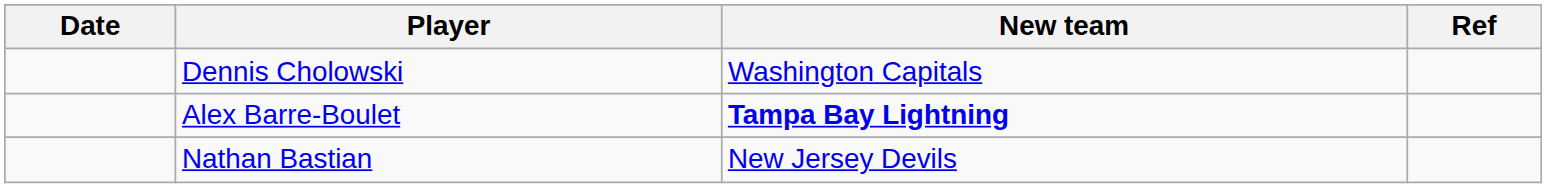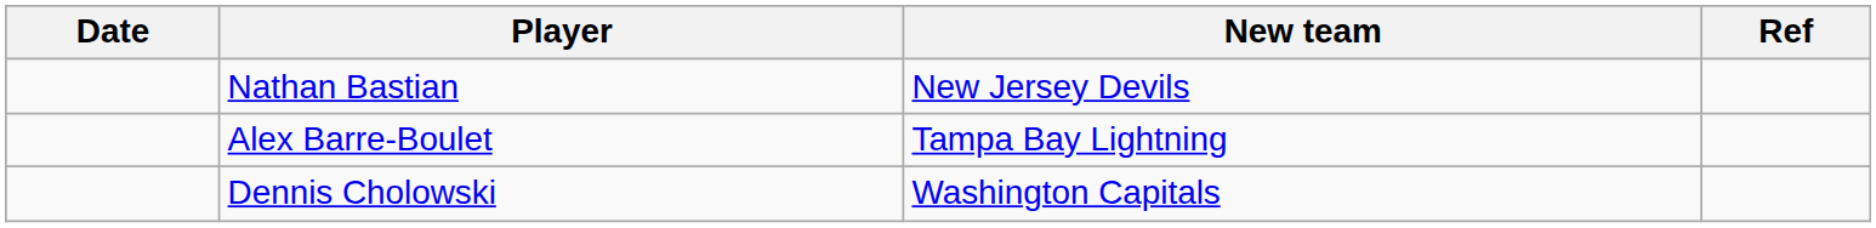 <table class="wikitable" width=100%>
 <tr style="background:#ddd; text-align:center;">
 <th>Date</th>
 <th>Player</th>
 <th>New team</th>
 <th>Ref</th>
 </tr>
 <tr>
 <td></td>
-<td><a href='#'>Dennis Cholowski</a></td>
-<td><a href='#'>Washington Capitals</a></td>
+<td><a href='#'>Nathan Bastian</a></td>
+<td><a href='#'>New Jersey Devils</a></td>
 <td></td>
 </tr>
 <tr>
 <td></td>
 <td><a href='#'>Alex Barre-Boulet</a></td>
-<td><strong><a href='#'>Tampa Bay Lightning</a></strong></td>
+<td><a href='#'>Tampa Bay Lightning</a></td>
 <td></td>
 </tr>
 <tr>
 <td></td>
-<td><a href='#'>Nathan Bastian</a></td>
-<td><a href='#'>New Jersey Devils</a></td>
+<td><a href='#'>Dennis Cholowski</a></td>
+<td><a href='#'>Washington Capitals</a></td>
 <td></td>
 </tr>
 </table>
